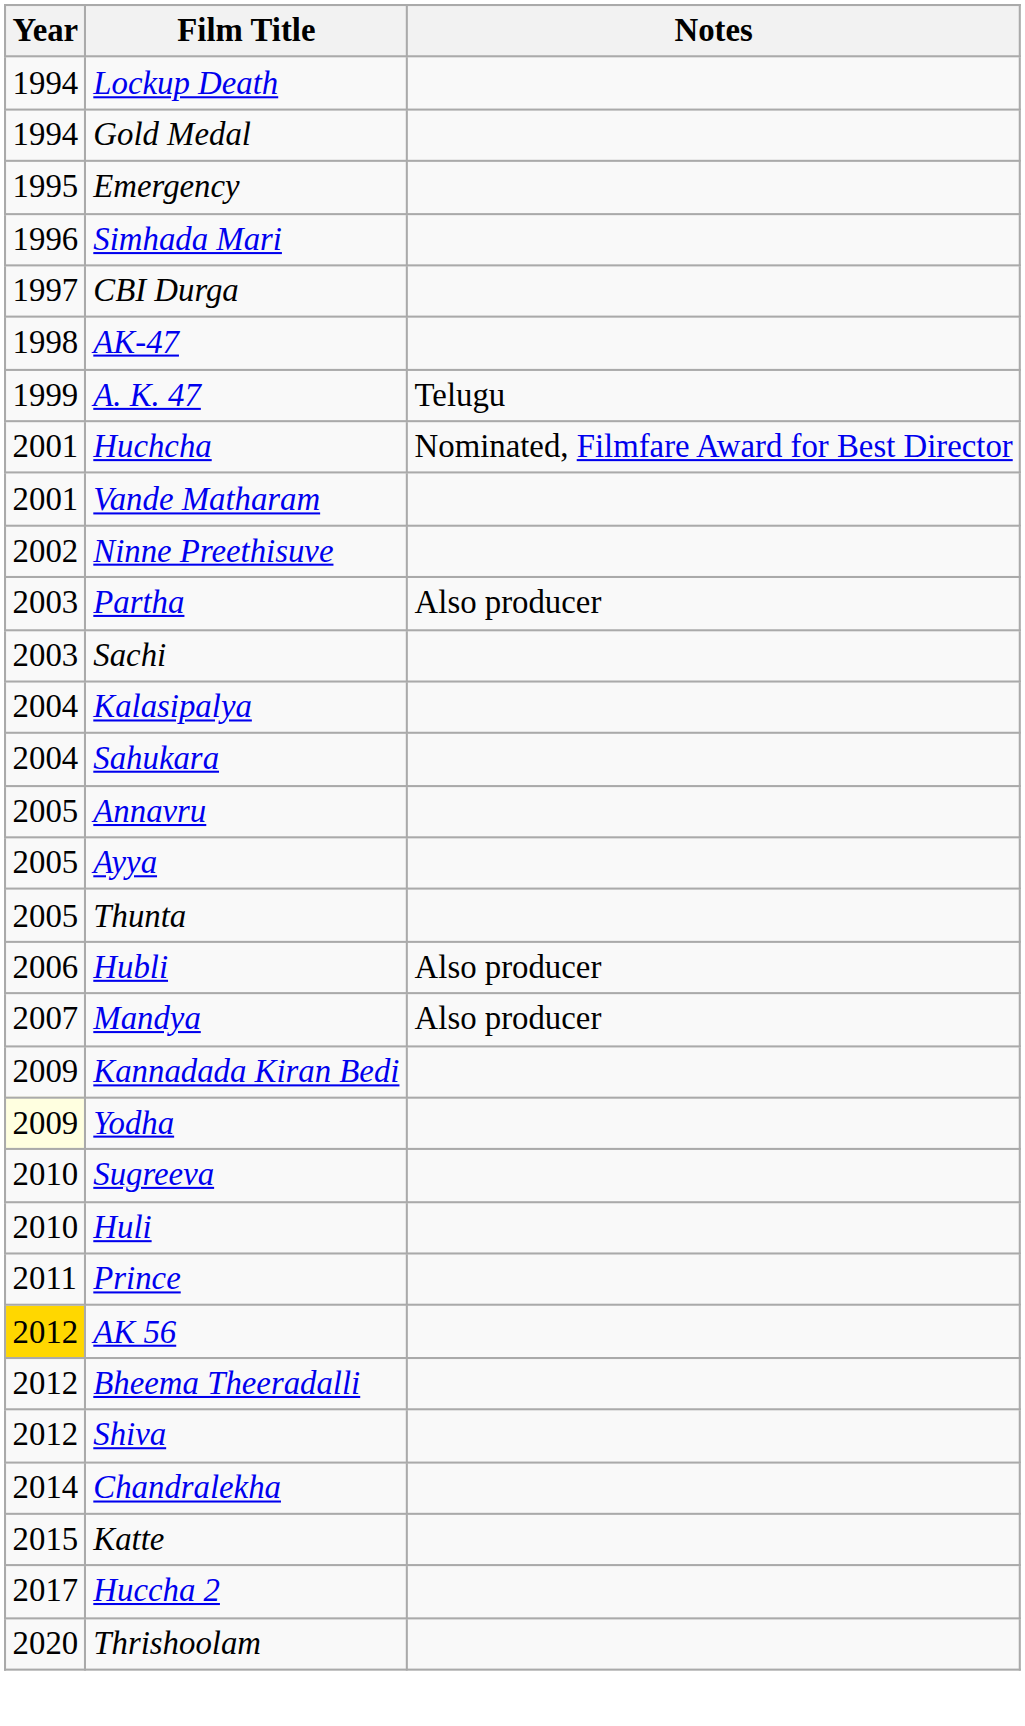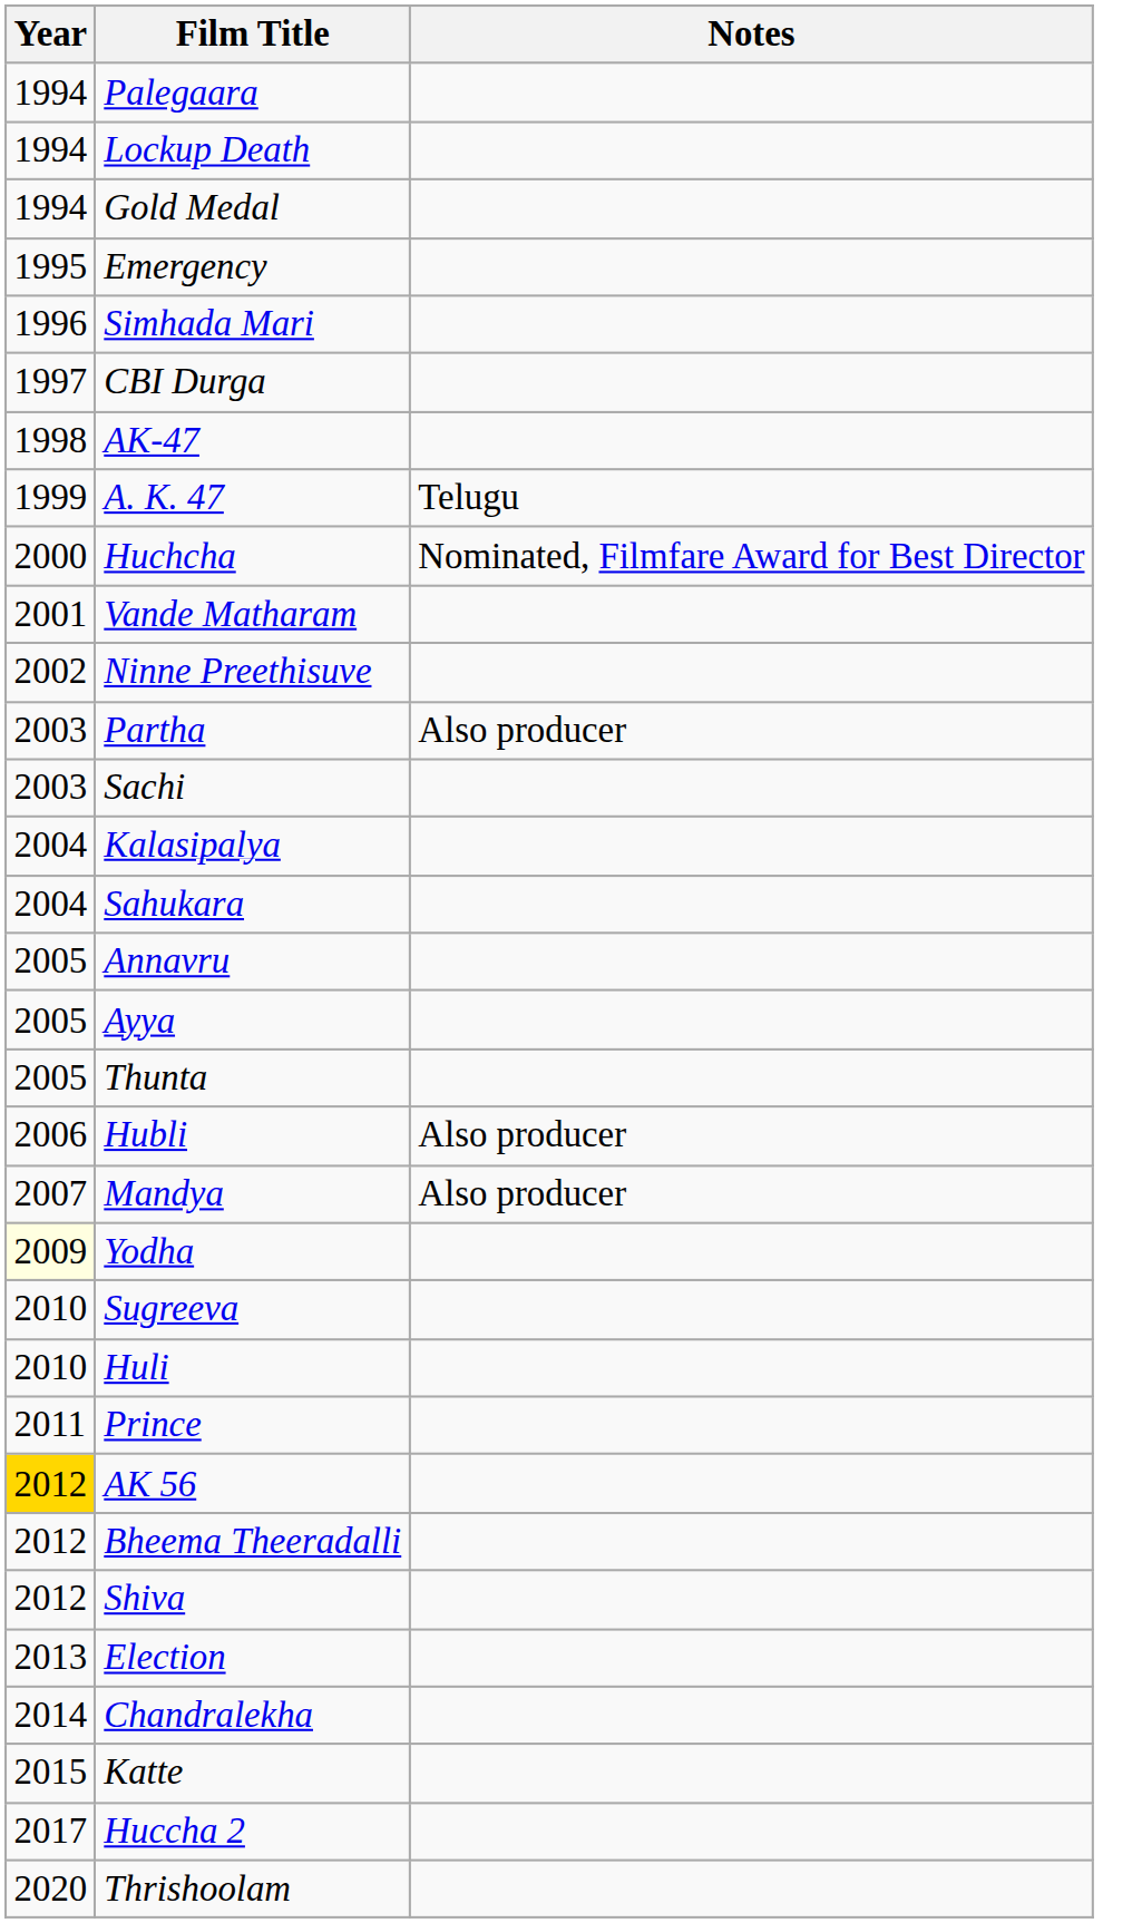 <table class="wikitable">
 <tr>
 <th>Year</th>
 <th>Film Title</th>
 <th>Notes</th>
+</tr>
+<tr>
+<td>1994</td>
+<td><em><a href='#'>Palegaara</a></em></td>
+<td></td>
 </tr>
 <tr>
 <td>1994</td>
 <td><em><a href='#'>Lockup Death</a></em></td>
 <td></td>
 </tr>
 <tr>
 <td>1994</td>
 <td><em>Gold Medal</em></td>
 <td></td>
 </tr>
 <tr>
 <td>1995</td>
 <td><em>Emergency</em></td>
 <td></td>
 </tr>
 <tr>
 <td>1996</td>
 <td><em><a href='#'>Simhada Mari</a></em></td>
 <td></td>
 </tr>
 <tr>
 <td>1997</td>
 <td><em>CBI Durga</em></td>
 <td></td>
 </tr>
 <tr>
 <td>1998</td>
 <td><em><a href='#'>AK-47</a></em></td>
 <td></td>
 </tr>
 <tr>
 <td>1999</td>
 <td><em><a href='#'>A. K. 47</a></em></td>
 <td>Telugu</td>
 </tr>
 <tr>
-<td>2001</td>
+<td>2000</td>
 <td><em><a href='#'>Huchcha</a></em></td>
 <td>Nominated, <a href='#'>Filmfare Award for Best Director</a></td>
 </tr>
 <tr>
 <td>2001</td>
 <td><em><a href='#'>Vande Matharam</a></em></td>
 <td></td>
 </tr>
 <tr>
 <td>2002</td>
 <td><em><a href='#'>Ninne Preethisuve</a></em></td>
 <td></td>
 </tr>
 <tr>
 <td>2003</td>
 <td><em><a href='#'>Partha</a></em></td>
 <td>Also producer</td>
 </tr>
 <tr>
 <td>2003</td>
 <td><em>Sachi</em></td>
 <td></td>
 </tr>
 <tr>
 <td>2004</td>
 <td><em><a href='#'>Kalasipalya</a></em></td>
 <td></td>
 </tr>
 <tr>
 <td>2004</td>
 <td><em><a href='#'>Sahukara</a></em></td>
 <td></td>
 </tr>
 <tr>
 <td>2005</td>
 <td><em><a href='#'>Annavru</a></em></td>
 <td></td>
 </tr>
 <tr>
 <td>2005</td>
 <td><em><a href='#'>Ayya</a></em></td>
 <td></td>
 </tr>
 <tr>
 <td>2005</td>
 <td><em>Thunta</em></td>
 <td></td>
 </tr>
 <tr>
 <td>2006</td>
 <td><em><a href='#'>Hubli</a></em></td>
 <td>Also producer</td>
 </tr>
 <tr>
 <td>2007</td>
 <td><em><a href='#'>Mandya</a></em></td>
 <td>Also producer</td>
 </tr>
 <tr>
-<td>2009</td>
-<td><em><a href='#'>Kannadada Kiran Bedi</a></em></td>
-<td></td>
-</tr>
-<tr>
 <td style="background: lightyellow;">2009</td>
 <td><em><a href='#'>Yodha</a></em></td>
 <td></td>
 </tr>
 <tr>
 <td>2010</td>
 <td><em><a href='#'>Sugreeva</a></em></td>
 <td></td>
 </tr>
 <tr>
 <td>2010</td>
 <td><em><a href='#'>Huli</a></em></td>
 <td></td>
 </tr>
 <tr>
 <td>2011</td>
 <td><em><a href='#'>Prince</a></em></td>
 <td></td>
 </tr>
 <tr>
 <td style="background: gold;">2012</td>
 <td><em><a href='#'>AK 56</a></em></td>
 <td></td>
 </tr>
 <tr>
 <td>2012</td>
 <td><em><a href='#'>Bheema Theeradalli</a></em></td>
 <td></td>
 </tr>
 <tr>
 <td>2012</td>
 <td><em><a href='#'>Shiva</a></em></td>
 <td></td>
 </tr>
 <tr>
+<td>2013</td>
+<td><em><a href='#'>Election</a></em></td>
+<td></td>
+</tr>
+<tr>
 <td>2014</td>
 <td><em><a href='#'>Chandralekha</a></em></td>
 <td></td>
 </tr>
 <tr>
 <td>2015</td>
 <td><em>Katte</em></td>
 <td></td>
 </tr>
 <tr>
 <td>2017</td>
 <td><em><a href='#'>Huccha 2</a></em></td>
 <td></td>
 </tr>
 <tr>
 <td>2020</td>
 <td><em>Thrishoolam</em></td>
 <td></td>
 </tr>
 </table>
